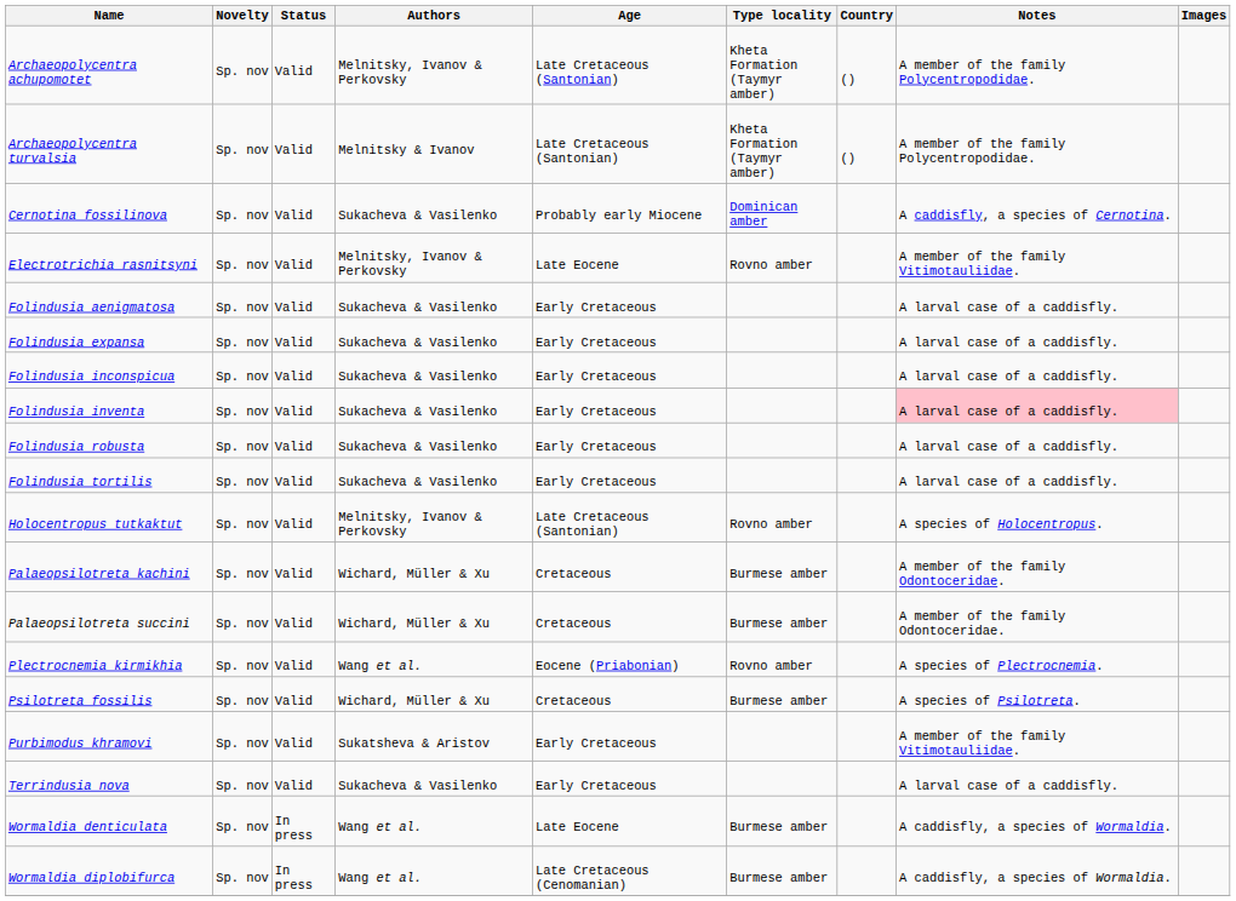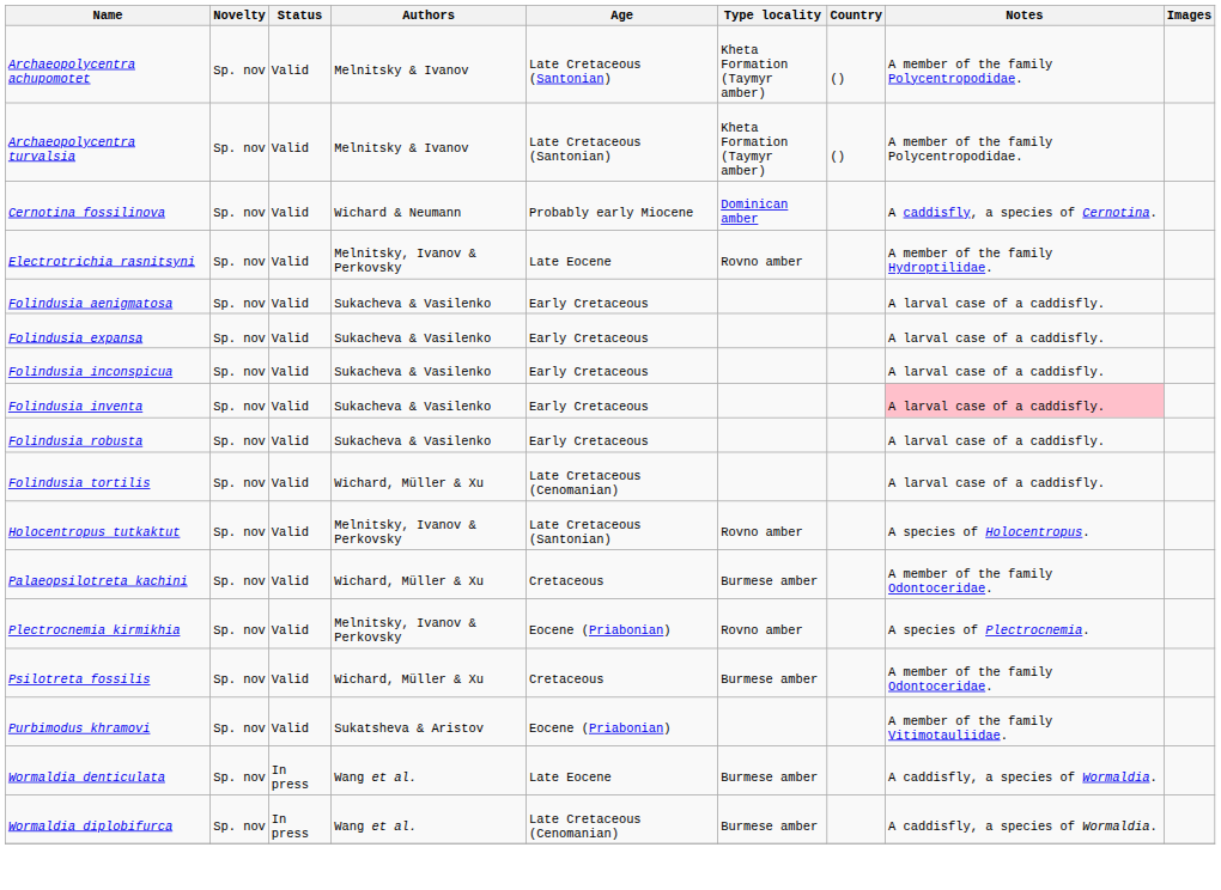 <table class="wikitable sortable" align="center" width="100%">
 <tr>
 <th>Name</th>
 <th>Novelty</th>
 <th>Status</th>
 <th>Authors</th>
 <th>Age</th>
 <th>Type locality</th>
 <th>Country</th>
 <th>Notes</th>
 <th>Images</th>
 </tr>
 <tr>
 <td><br><em><a href='#'>Archaeopolycentra achupomotet</a></em></td>
 <td><br>Sp. nov</td>
 <td><br>Valid</td>
-<td><br>Melnitsky, Ivanov & Perkovsky</td>
+<td><br>Melnitsky & Ivanov</td>
 <td><br>Late Cretaceous (<a href='#'>Santonian</a>)</td>
 <td><br>Kheta Formation<br>(Taymyr amber)</td>
 <td><br><br>()</td>
 <td><br>A member of the family <a href='#'>Polycentropodidae</a>.</td>
 <td></td>
 </tr>
 <tr>
 <td><br><em><a href='#'>Archaeopolycentra turvalsia</a></em></td>
 <td><br>Sp. nov</td>
 <td><br>Valid</td>
 <td><br>Melnitsky & Ivanov</td>
 <td><br>Late Cretaceous (Santonian)</td>
 <td><br>Kheta Formation<br>(Taymyr amber)</td>
 <td><br><br>()</td>
 <td><br>A member of the family Polycentropodidae.</td>
 <td></td>
 </tr>
 <tr>
 <td><br><em><a href='#'>Cernotina fossilinova</a></em></td>
 <td><br>Sp. nov</td>
 <td><br>Valid</td>
-<td><br>Sukacheva & Vasilenko</td>
+<td><br>Wichard & Neumann</td>
 <td><br>Probably early Miocene</td>
 <td><br><a href='#'>Dominican amber</a></td>
 <td><br></td>
 <td><br>A <a href='#'>caddisfly</a>, a species of <em><a href='#'>Cernotina</a></em>.</td>
 <td></td>
 </tr>
 <tr>
 <td><br><em><a href='#'>Electrotrichia rasnitsyni</a></em></td>
 <td><br>Sp. nov</td>
 <td><br>Valid</td>
 <td><br>Melnitsky, Ivanov & Perkovsky</td>
 <td><br>Late Eocene</td>
 <td><br>Rovno amber</td>
 <td><br></td>
-<td><br>A member of the family <a href='#'>Vitimotauliidae</a>.</td>
+<td><br>A member of the family <a href='#'>Hydroptilidae</a>.</td>
 <td></td>
 </tr>
 <tr>
 <td><br><em><a href='#'>Folindusia aenigmatosa</a></em></td>
 <td><br>Sp. nov</td>
 <td><br>Valid</td>
 <td><br>Sukacheva & Vasilenko</td>
 <td><br>Early Cretaceous</td>
 <td></td>
 <td><br></td>
 <td><br>A larval case of a caddisfly.</td>
 <td></td>
 </tr>
 <tr>
 <td><br><em><a href='#'>Folindusia expansa</a></em></td>
 <td><br>Sp. nov</td>
 <td><br>Valid</td>
 <td><br>Sukacheva & Vasilenko</td>
 <td><br>Early Cretaceous</td>
 <td></td>
 <td><br></td>
 <td><br>A larval case of a caddisfly.</td>
 <td></td>
 </tr>
 <tr>
 <td><br><em><a href='#'>Folindusia inconspicua</a></em></td>
 <td><br>Sp. nov</td>
 <td><br>Valid</td>
 <td><br>Sukacheva & Vasilenko</td>
 <td><br>Early Cretaceous</td>
 <td></td>
 <td><br></td>
 <td><br>A larval case of a caddisfly.</td>
 <td></td>
 </tr>
 <tr>
 <td><br><em><a href='#'>Folindusia inventa</a></em></td>
 <td><br>Sp. nov</td>
 <td><br>Valid</td>
 <td><br>Sukacheva & Vasilenko</td>
 <td><br>Early Cretaceous</td>
 <td></td>
 <td><br></td>
 <td style="background: pink;"><br>A larval case of a caddisfly.</td>
 <td></td>
 </tr>
 <tr>
 <td><br><em><a href='#'>Folindusia robusta</a></em></td>
 <td><br>Sp. nov</td>
 <td><br>Valid</td>
 <td><br>Sukacheva & Vasilenko</td>
 <td><br>Early Cretaceous</td>
 <td></td>
 <td><br></td>
 <td><br>A larval case of a caddisfly.</td>
 <td></td>
 </tr>
 <tr>
 <td><br><em><a href='#'>Folindusia tortilis</a></em></td>
 <td><br>Sp. nov</td>
 <td><br>Valid</td>
-<td><br>Sukacheva & Vasilenko</td>
-<td><br>Early Cretaceous</td>
+<td><br>Wichard, Müller & Xu</td>
+<td><br>Late Cretaceous (Cenomanian)</td>
 <td></td>
 <td><br></td>
 <td><br>A larval case of a caddisfly.</td>
 <td></td>
 </tr>
 <tr>
 <td><br><em><a href='#'>Holocentropus tutkaktut</a></em></td>
 <td><br>Sp. nov</td>
 <td><br>Valid</td>
 <td><br>Melnitsky, Ivanov & Perkovsky</td>
 <td><br>Late Cretaceous (Santonian)</td>
 <td><br>Rovno amber</td>
 <td><br></td>
 <td><br>A species of <em><a href='#'>Holocentropus</a></em>.</td>
 <td></td>
 </tr>
 <tr>
 <td><br><em><a href='#'>Palaeopsilotreta kachini</a></em></td>
 <td><br>Sp. nov</td>
 <td><br>Valid</td>
 <td><br>Wichard, Müller & Xu</td>
 <td><br>Cretaceous</td>
 <td><br>Burmese amber</td>
 <td><br></td>
 <td><br>A member of the family <a href='#'>Odontoceridae</a>.</td>
 <td></td>
 </tr>
 <tr>
-<td><br><em>Palaeopsilotreta succini</em></td>
-<td><br>Sp. nov</td>
-<td><br>Valid</td>
-<td><br>Wichard, Müller & Xu</td>
-<td><br>Cretaceous</td>
-<td><br>Burmese amber</td>
-<td><br></td>
-<td><br>A member of the family Odontoceridae.</td>
-<td></td>
-</tr>
-<tr>
 <td><br><em><a href='#'>Plectrocnemia kirmikhia</a></em></td>
 <td><br>Sp. nov</td>
 <td><br>Valid</td>
-<td><br>Wang <em>et al.</em></td>
+<td><br>Melnitsky, Ivanov & Perkovsky</td>
 <td><br>Eocene (<a href='#'>Priabonian</a>)</td>
 <td><br>Rovno amber</td>
 <td><br></td>
 <td><br>A species of <em><a href='#'>Plectrocnemia</a></em>.</td>
 <td></td>
 </tr>
 <tr>
 <td><br><em><a href='#'>Psilotreta fossilis</a></em></td>
 <td><br>Sp. nov</td>
 <td><br>Valid</td>
 <td><br>Wichard, Müller & Xu</td>
 <td><br>Cretaceous</td>
 <td><br>Burmese amber</td>
 <td><br></td>
-<td><br>A species of <em><a href='#'>Psilotreta</a></em>.</td>
+<td><br>A member of the family <a href='#'>Odontoceridae</a>.</td>
 <td></td>
 </tr>
 <tr>
 <td><br><em><a href='#'>Purbimodus khramovi</a></em></td>
 <td><br>Sp. nov</td>
 <td><br>Valid</td>
 <td><br>Sukatsheva & Aristov</td>
-<td><br>Early Cretaceous</td>
+<td><br>Eocene (<a href='#'>Priabonian</a>)</td>
 <td></td>
 <td><br></td>
 <td><br>A member of the family <a href='#'>Vitimotauliidae</a>.</td>
-<td></td>
-</tr>
-<tr>
-<td><br><em><a href='#'>Terrindusia nova</a></em></td>
-<td><br>Sp. nov</td>
-<td><br>Valid</td>
-<td><br>Sukacheva & Vasilenko</td>
-<td><br>Early Cretaceous</td>
-<td></td>
-<td><br></td>
-<td><br>A larval case of a caddisfly.</td>
 <td></td>
 </tr>
 <tr>
 <td><br><em><a href='#'>Wormaldia denticulata</a></em></td>
 <td><br>Sp. nov</td>
 <td><br>In press</td>
 <td><br>Wang <em>et al.</em></td>
 <td><br>Late Eocene</td>
 <td><br>Burmese amber</td>
 <td><br></td>
 <td><br>A caddisfly, a species of <em><a href='#'>Wormaldia</a></em>.</td>
 <td></td>
 </tr>
 <tr>
 <td><br><em><a href='#'>Wormaldia diplobifurca</a></em></td>
 <td><br>Sp. nov</td>
 <td><br>In press</td>
 <td><br>Wang <em>et al.</em></td>
 <td><br>Late Cretaceous (Cenomanian)</td>
 <td><br>Burmese amber</td>
 <td><br></td>
 <td><br>A caddisfly, a species of <em>Wormaldia</em>.</td>
 <td></td>
 </tr>
 <tr>
 </tr>
 </table>
